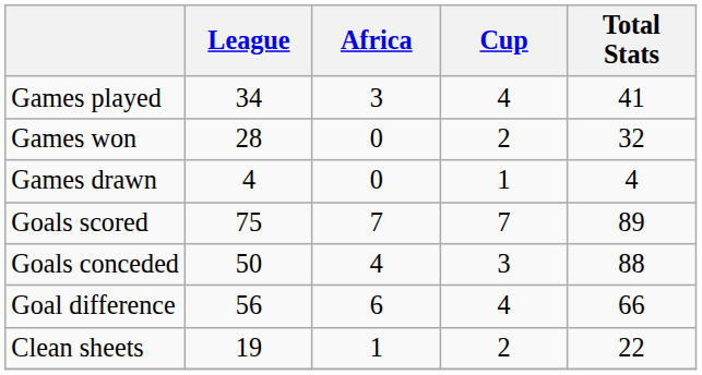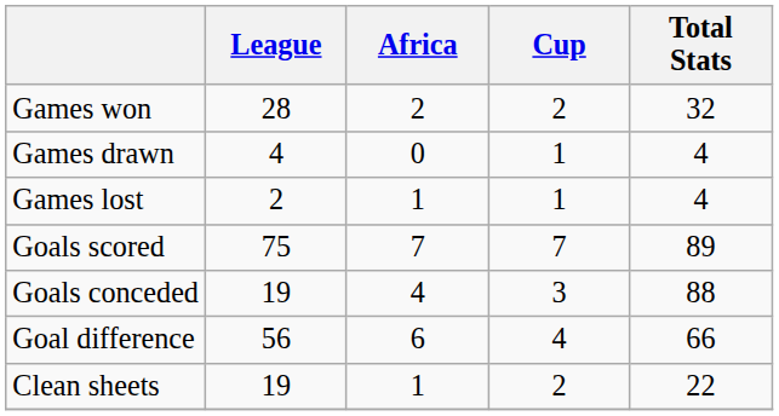 <table class="wikitable" style="text-align: center;">
 <tr>
 <th></th>
 <th style="width:70px;"><a href='#'>League</a></th>
 <th style="width:70px;"><a href='#'>Africa</a></th>
 <th style="width:70px;"><a href='#'>Cup</a></th>
 <th style="width:70px;">Total Stats</th>
 </tr>
 <tr>
-<td align=left>Games played</td>
-<td>34</td>
-<td>3</td>
-<td>4</td>
-<td>41</td>
-</tr>
-<tr>
 <td align=left>Games won</td>
 <td>28</td>
-<td>0</td>
+<td>2</td>
 <td>2</td>
 <td>32</td>
 </tr>
 <tr>
 <td align=left>Games drawn</td>
 <td>4</td>
 <td>0</td>
+<td>1</td>
+<td>4</td>
+</tr>
+<tr>
+<td align=left>Games lost</td>
+<td>2</td>
+<td>1</td>
 <td>1</td>
 <td>4</td>
 </tr>
 <tr>
 <td align=left>Goals scored</td>
 <td>75</td>
 <td>7</td>
 <td>7</td>
 <td>89</td>
 </tr>
 <tr>
 <td align=left>Goals conceded</td>
-<td>50</td>
+<td>19</td>
 <td>4</td>
 <td>3</td>
 <td>88</td>
 </tr>
 <tr>
 <td align=left>Goal difference</td>
 <td>56</td>
 <td>6</td>
 <td>4</td>
 <td>66</td>
 </tr>
 <tr>
 <td align=left>Clean sheets</td>
 <td>19</td>
 <td>1</td>
 <td>2</td>
 <td>22</td>
 </tr>
 <tr>
 </tr>
 </table>
